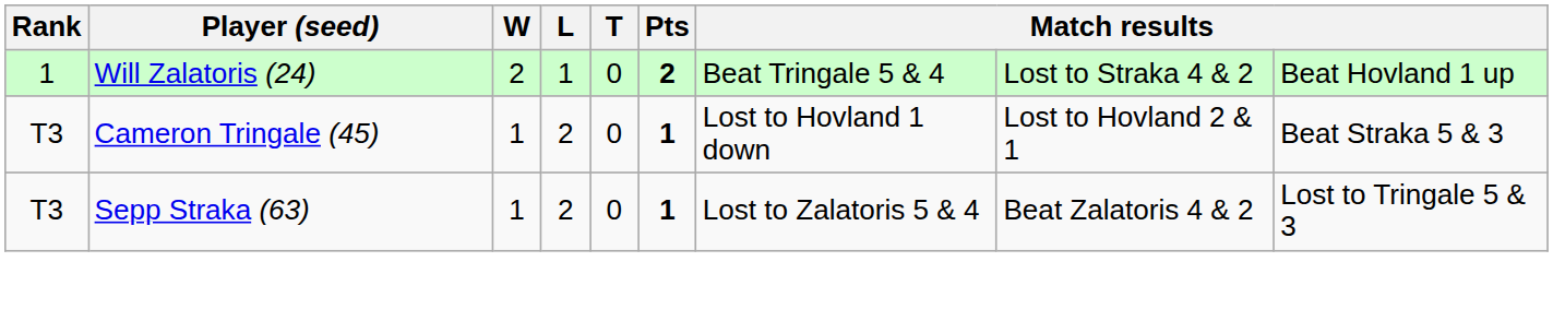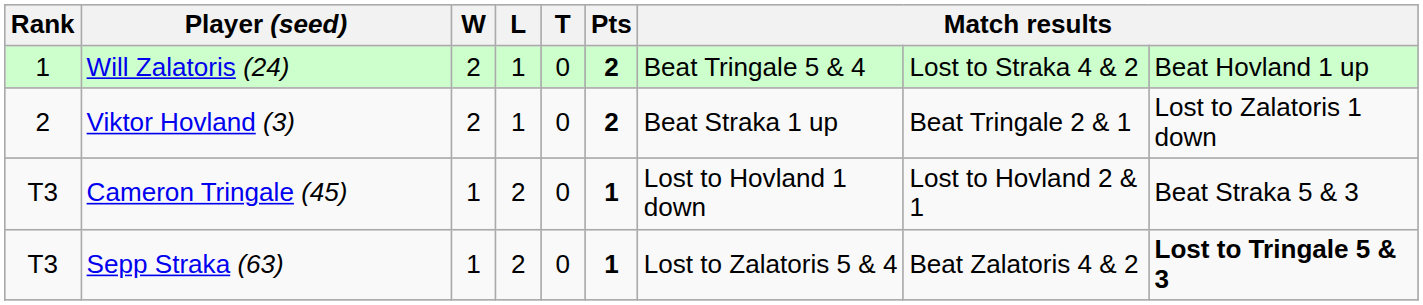 <table class="wikitable" style="text-align:center">
 <tr>
 <th width="20">Rank</th>
 <th width="220">Player <em>(seed)</em></th>
 <th width="20">W</th>
 <th width="20">L</th>
 <th width="20">T</th>
 <th width="20">Pts</th>
 <th colspan=3>Match results</th>
 </tr>
 <tr style="background:#cfc">
 <td>1</td>
 <td align=left> <a href='#'>Will Zalatoris</a> <em>(24)</em></td>
 <td>2</td>
 <td>1</td>
 <td>0</td>
 <td><strong>2</strong></td>
 <td align=left>Beat Tringale 5 & 4</td>
 <td align=left>Lost to Straka 4 & 2</td>
 <td align=left>Beat Hovland 1 up</td>
 </tr>
 <tr>
+<td>2</td>
+<td align=left> <a href='#'>Viktor Hovland</a> <em>(3)</em></td>
+<td>2</td>
+<td>1</td>
+<td>0</td>
+<td><strong>2</strong></td>
+<td align=left>Beat Straka 1 up</td>
+<td align=left>Beat Tringale 2 & 1</td>
+<td align=left>Lost to Zalatoris 1 down</td>
+</tr>
+<tr>
 <td>T3</td>
 <td align=left> <a href='#'>Cameron Tringale</a> <em>(45)</em></td>
 <td>1</td>
 <td>2</td>
 <td>0</td>
 <td><strong>1</strong></td>
 <td align=left>Lost to Hovland 1 down</td>
 <td align=left>Lost to Hovland 2 & 1</td>
 <td align=left>Beat Straka 5 & 3</td>
 </tr>
 <tr>
 <td>T3</td>
 <td align=left> <a href='#'>Sepp Straka</a> <em>(63)</em></td>
 <td>1</td>
 <td>2</td>
 <td>0</td>
 <td><strong>1</strong></td>
 <td align=left>Lost to Zalatoris 5 & 4</td>
 <td align=left>Beat Zalatoris 4 & 2</td>
-<td align=left>Lost to Tringale 5 & 3</td>
+<td align=left><strong>Lost to Tringale 5 & 3</strong></td>
 </tr>
 </table>
